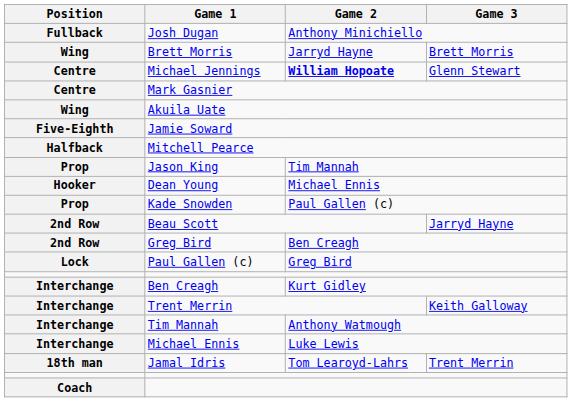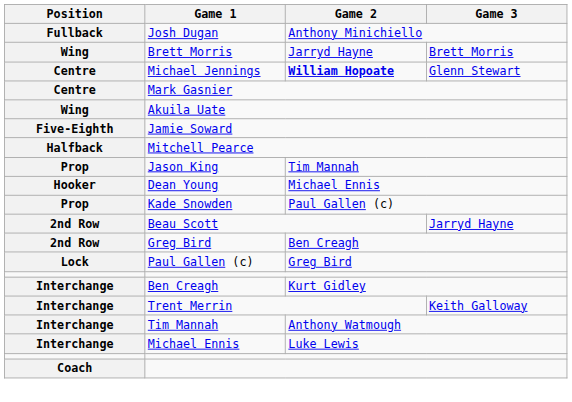 <table class="wikitable">
 <tr>
 <th width="150">Position</th>
 <th width="150">Game 1</th>
 <th width="150">Game 2</th>
 <th width="150">Game 3</th>
 </tr>
 <tr>
 <th>Fullback</th>
 <td colspan="1"> <a href='#'>Josh Dugan</a></td>
 <td colspan="2"> <a href='#'>Anthony Minichiello</a> </td>
 </tr>
 <tr>
 <th>Wing</th>
 <td> <a href='#'>Brett Morris</a></td>
 <td> <a href='#'>Jarryd Hayne</a></td>
 <td> <a href='#'>Brett Morris</a></td>
 </tr>
 <tr>
 <th>Centre</th>
 <td> <a href='#'>Michael Jennings</a></td>
 <td><strong> <a href='#'>William Hopoate</a></strong></td>
 <td colspan="1"> <a href='#'>Glenn Stewart</a></td>
 </tr>
 <tr>
 <th>Centre</th>
 <td colspan="3"> <a href='#'>Mark Gasnier</a></td>
 </tr>
 <tr>
 <th>Wing</th>
 <td colspan="3"> <a href='#'>Akuila Uate</a></td>
 </tr>
 <tr>
 <th>Five-Eighth</th>
 <td colspan="3"> <a href='#'>Jamie Soward</a></td>
 </tr>
 <tr>
 <th>Halfback</th>
 <td colspan="3"> <a href='#'>Mitchell Pearce</a></td>
 </tr>
 <tr>
 <th>Prop</th>
 <td colspan="1"> <a href='#'>Jason King</a></td>
 <td colspan="2"> <a href='#'>Tim Mannah</a></td>
 </tr>
 <tr>
 <th>Hooker</th>
 <td colspan="1"> <a href='#'>Dean Young</a> </td>
 <td colspan="2"> <a href='#'>Michael Ennis</a></td>
 </tr>
 <tr>
 <th>Prop</th>
 <td colspan="1"> <a href='#'>Kade Snowden</a></td>
 <td colspan="2"> <a href='#'>Paul Gallen</a> (c)</td>
 </tr>
 <tr>
 <th>2nd Row</th>
 <td colspan="2"> <a href='#'>Beau Scott</a></td>
 <td> <a href='#'>Jarryd Hayne</a></td>
 </tr>
 <tr>
 <th>2nd Row</th>
 <td colspan="1"> <a href='#'>Greg Bird</a></td>
 <td colspan="2"> <a href='#'>Ben Creagh</a></td>
 </tr>
 <tr>
 <th>Lock</th>
 <td colspan="1"> <a href='#'>Paul Gallen</a> (c)</td>
 <td colspan="2"> <a href='#'>Greg Bird</a></td>
 </tr>
 <tr>
 <td></td>
 </tr>
 <tr>
 <th>Interchange</th>
 <td colspan="1"> <a href='#'>Ben Creagh</a></td>
 <td colspan="2"> <a href='#'>Kurt Gidley</a></td>
 </tr>
 <tr>
 <th>Interchange</th>
 <td colspan="2"> <a href='#'>Trent Merrin</a></td>
 <td colspan="1"> <a href='#'>Keith Galloway</a></td>
 </tr>
 <tr>
 <th>Interchange</th>
 <td colspan="1"> <a href='#'>Tim Mannah</a></td>
 <td colspan="2"> <a href='#'>Anthony Watmough</a></td>
 </tr>
 <tr>
 <th>Interchange</th>
 <td colspan="1"> <a href='#'>Michael Ennis</a></td>
 <td colspan="2"> <a href='#'>Luke Lewis</a></td>
 </tr>
 <tr>
-<th>18th man </th>
-<td> <a href='#'>Jamal Idris</a></td>
-<td> <a href='#'>Tom Learoyd-Lahrs</a></td>
-<td> <a href='#'>Trent Merrin</a></td>
-</tr>
-<tr>
 <td></td>
 </tr>
 <tr>
 <th>Coach</th>
 <td colspan="3"></td>
 </tr>
 </table>
